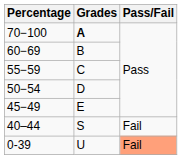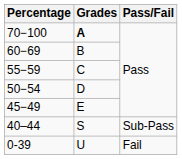 <table class="wikitable">
 <tr>
 <th>Percentage</th>
 <th>Grades</th>
 <th>Pass/Fail</th>
 </tr>
 <tr>
 <td>70−100</td>
 <td><strong>A</strong></td>
 <td rowspan="5">Pass</td>
 </tr>
 <tr>
 <td>60−69</td>
 <td>B</td>
 </tr>
 <tr>
 <td>55−59</td>
 <td>C</td>
 </tr>
 <tr>
 <td>50−54</td>
 <td>D</td>
 </tr>
 <tr>
 <td>45−49</td>
 <td>E</td>
 </tr>
 <tr>
 <td>40–44</td>
 <td>S</td>
-<td>Fail</td>
+<td>Sub-Pass</td>
 </tr>
 <tr>
 <td>0-39</td>
 <td>U</td>
-<td style="background: lightsalmon;">Fail</td>
+<td>Fail</td>
 </tr>
 </table>
